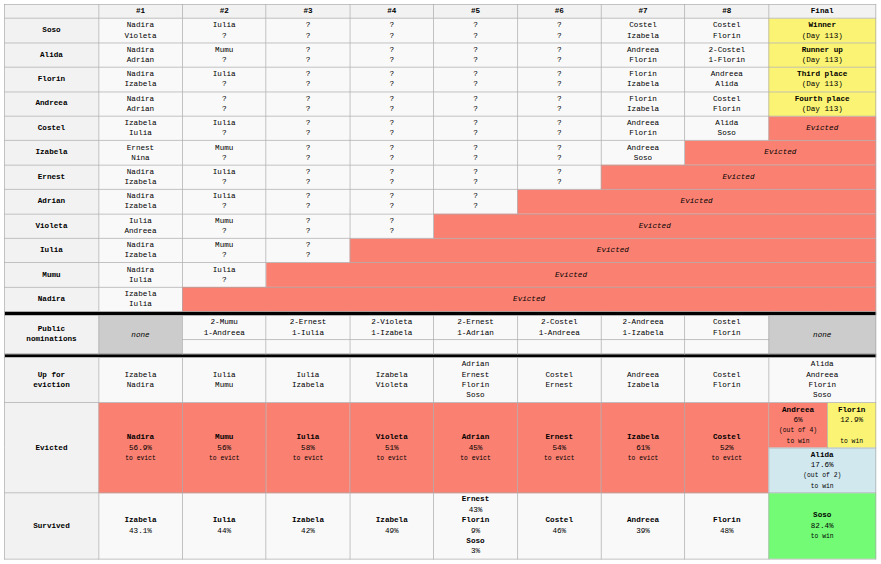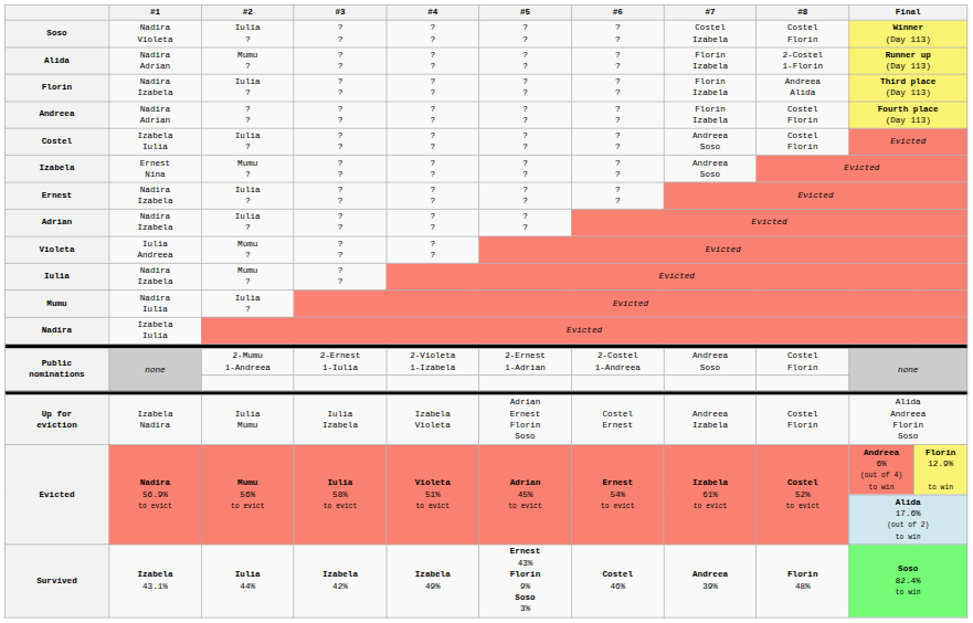 <table class="wikitable" style="width:100%; text-align:center; font-size:85%; line-height:15px;">
 <tr>
 <th style="width: 5%;"></th>
 <th style="width: 5%;">#1</th>
 <th style="width: 5%;">#2</th>
 <th style="width: 5%;">#3</th>
 <th style="width: 5%;">#4</th>
 <th style="width: 5%;">#5</th>
 <th style="width: 5%;">#6</th>
 <th style="width: 5%;">#7</th>
 <th style="width: 5%;">#8</th>
 <th style="width: 5%" colspan="2">Final</th>
 </tr>
 <tr>
 <th>Soso</th>
 <td>Nadira<br>Violeta</td>
 <td>Iulia<br>?</td>
 <td>?<br>?</td>
 <td>?<br>?</td>
 <td>?<br>?</td>
 <td>?<br>?</td>
 <td>Costel<br>Izabela</td>
 <td>Costel<br>Florin</td>
 <td style="background:#FBF373" colspan=2><strong>Winner</strong><br>(Day 113)</td>
 </tr>
 <tr>
 <th>Alida</th>
 <td>Nadira<br>Adrian</td>
 <td>Mumu<br>?</td>
 <td>?<br>?</td>
 <td>?<br>?</td>
 <td>?<br>?</td>
 <td>?<br>?</td>
-<td>Andreea<br>Florin</td>
+<td>Florin<br>Izabela</td>
 <td>2-Costel<br>1-Florin</td>
 <td style="background:#FBF373" colspan=2><strong>Runner up</strong><br>(Day 113)</td>
 </tr>
 <tr>
 <th>Florin</th>
 <td>Nadira<br>Izabela</td>
 <td>Iulia<br>?</td>
 <td>?<br>?</td>
 <td>?<br>?</td>
 <td>?<br>?</td>
 <td>?<br>?</td>
 <td>Florin<br>Izabela</td>
 <td>Andreea<br>Alida</td>
 <td style="background:#FBF373" colspan=2><strong>Third place</strong><br>(Day 113)</td>
 </tr>
 <tr>
 <th>Andreea</th>
 <td>Nadira<br>Adrian</td>
 <td>?<br>?</td>
 <td>?<br>?</td>
 <td>?<br>?</td>
 <td>?<br>?</td>
 <td>?<br>?</td>
 <td>Florin<br>Izabela</td>
 <td>Costel<br>Florin</td>
 <td style="background:#FBF373" colspan=2><strong>Fourth place</strong><br>(Day 113)</td>
 </tr>
 <tr>
 <th>Costel</th>
 <td>Izabela<br>Iulia</td>
 <td>Iulia<br>?</td>
 <td>?<br>?</td>
 <td>?<br>?</td>
 <td>?<br>?</td>
 <td>?<br>?</td>
-<td>Andreea<br>Florin</td>
-<td>Alida<br>Soso</td>
+<td>Andreea<br>Soso</td>
+<td>Costel<br>Florin</td>
 <td style="background:#fa8072;" colspan="2"><em>Evicted</em></td>
 </tr>
 <tr>
 <th>Izabela</th>
 <td>Ernest<br>Nina</td>
 <td>Mumu<br>?</td>
 <td>?<br>?</td>
 <td>?<br>?</td>
 <td>?<br>?</td>
 <td>?<br>?</td>
 <td>Andreea<br>Soso</td>
 <td style="background:#fa8072;" colspan="3"><em>Evicted</em></td>
 </tr>
 <tr>
 <th>Ernest</th>
 <td>Nadira<br>Izabela</td>
 <td>Iulia<br>?</td>
 <td>?<br>?</td>
 <td>?<br>?</td>
 <td>?<br>?</td>
 <td>?<br>?</td>
 <td style="background:#fa8072;" colspan="4"><em>Evicted</em></td>
 </tr>
 <tr>
 <th>Adrian</th>
 <td>Nadira<br>Izabela</td>
 <td>Iulia<br>?</td>
 <td>?<br>?</td>
 <td>?<br>?</td>
 <td>?<br>?</td>
 <td style="background:#fa8072;" colspan="5"><em>Evicted</em></td>
 </tr>
 <tr>
 <th>Violeta</th>
 <td>Iulia<br>Andreea</td>
 <td>Mumu<br>?</td>
 <td>?<br>?</td>
 <td>?<br>?</td>
 <td style="background:#fa8072;" colspan="6"><em>Evicted</em></td>
 </tr>
 <tr>
 <th>Iulia</th>
 <td>Nadira<br>Izabela</td>
 <td>Mumu<br>?</td>
 <td>?<br>?</td>
 <td style="background:#fa8072;" colspan="7"><em>Evicted</em></td>
 </tr>
 <tr>
 <th>Mumu</th>
 <td>Nadira<br>Iulia</td>
 <td>Iulia<br>?</td>
 <td style="background:#fa8072;" colspan="8"><em>Evicted</em></td>
 </tr>
 <tr>
 <th>Nadira</th>
 <td>Izabela<br>Iulia</td>
 <td style="background:#fa8072;" colspan="9"><em>Evicted</em></td>
 </tr>
 <tr>
 <td style="background:black;" colspan="11"></td>
 </tr>
 <tr>
 <th rowspan="2">Public<br>nominations</th>
 <td style="background:#ccc;" rowspan="2"><em>none</em></td>
 <td>2-Mumu<br>1-Andreea</td>
 <td>2-Ernest<br>1-Iulia</td>
 <td>2-Violeta<br>1-Izabela</td>
 <td>2-Ernest<br>1-Adrian</td>
 <td>2-Costel<br>1-Andreea</td>
-<td>2-Andreea<br>1-Izabela</td>
+<td>Andreea<br>Soso</td>
 <td>Costel<br>Florin</td>
 <td rowspan="2" colspan="2" style="background:#ccc;"><em>none</em></td>
 </tr>
 <tr>
 <td><br></td>
 <td><br></td>
 <td><br></td>
 <td><br></td>
 <td><br></td>
 <td><br></td>
 <td><br></td>
 </tr>
 <tr>
 <td style="background:black;" colspan="11"></td>
 </tr>
 <tr>
 <th>Up for<br>eviction</th>
 <td>Izabela<br>Nadira</td>
 <td>Iulia<br>Mumu</td>
 <td>Iulia<br>Izabela</td>
 <td>Izabela<br>Violeta</td>
 <td>Adrian<br>Ernest<br>Florin<br>Soso</td>
 <td>Costel<br>Ernest</td>
 <td>Andreea<br>Izabela</td>
 <td>Costel<br>Florin</td>
 <td colspan=2>Alida<br>Andreea<br>Florin<br>Soso</td>
 </tr>
 <tr>
 <th rowspan=2>Evicted</th>
 <td style="background:#fa8072;" rowspan=2><strong>Nadira</strong><br>56.9%<br><small>to evict</small></td>
 <td style="background:#fa8072;" rowspan=2><strong>Mumu</strong><br>56%<br><small>to evict</small></td>
 <td style="background:#fa8072;" rowspan=2><strong>Iulia</strong><br>58%<br><small>to evict</small></td>
 <td style="background:#fa8072;" rowspan=2><strong>Violeta</strong><br>51%<br><small>to evict</small></td>
 <td style="background:#fa8072;" rowspan=2><strong>Adrian</strong><br>45%<br><small>to evict</small></td>
 <td style="background:#fa8072;" rowspan=2><strong>Ernest</strong><br>54%<br><small>to evict</small></td>
 <td style="background:#fa8072;" rowspan=2><strong>Izabela</strong><br>61%<br><small>to evict</small></td>
 <td style="background:#fa8072;" rowspan=2><strong>Costel</strong><br>52%<br><small>to evict</small></td>
 <td style="background:#FA8072"><strong>Andreea</strong><br>6%<br><small>(out of 4)<br>to win</small></td>
 <td style="background:#FBF373"><strong>Florin</strong><br>12.9%<br><small><br>to win</small></td>
 </tr>
 <tr>
 <td colspan=2 style="background:#D1E8EF"><strong>Alida</strong><br> 17.6%<br><small>(out of 2)<br>to win</small></td>
 </tr>
 <tr>
 <th>Survived</th>
 <td><strong>Izabela</strong><br>43.1%</td>
 <td><strong>Iulia</strong><br>44%</td>
 <td><strong>Izabela</strong><br>42%</td>
 <td><strong>Izabela</strong><br>49%</td>
 <td><strong>Ernest</strong><br>43%<br><strong>Florin</strong><br>9%<br><strong>Soso</strong><br>3%</td>
 <td><strong>Costel</strong><br>46%</td>
 <td><strong>Andreea</strong><br>39%</td>
 <td><strong>Florin</strong><br>48%</td>
 <td colspan=2 style="background:#73FB76"><strong>Soso</strong><br>82.4%<br><small>to win</small></td>
 </tr>
 </table>
